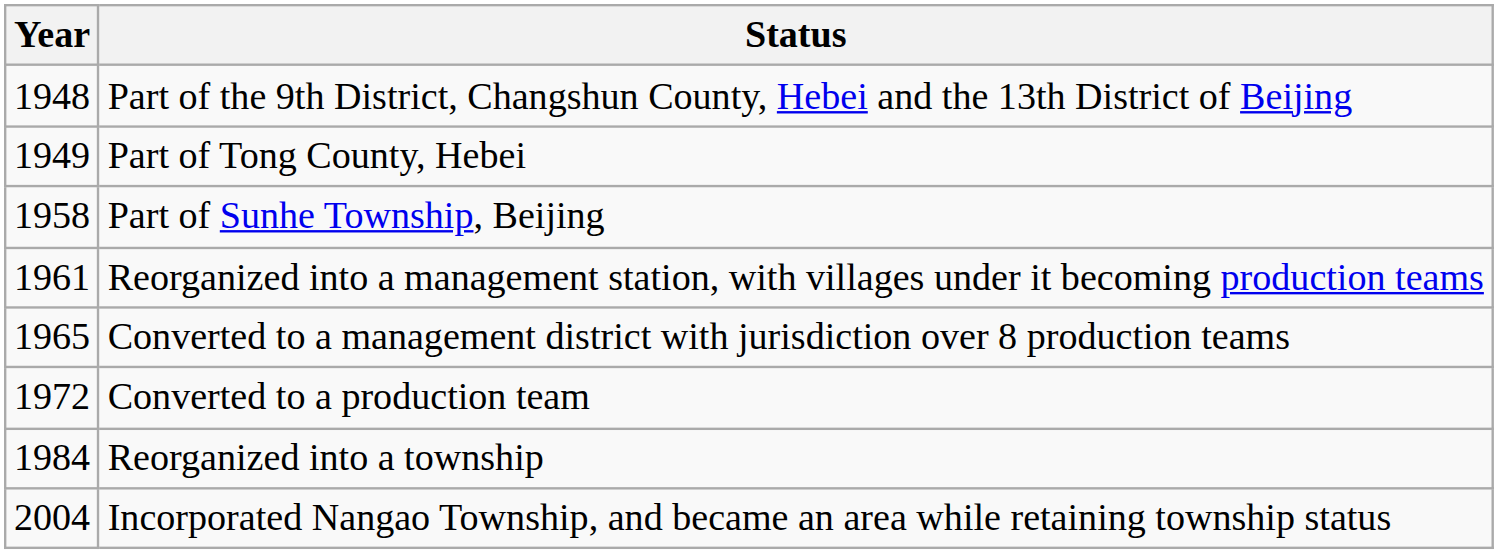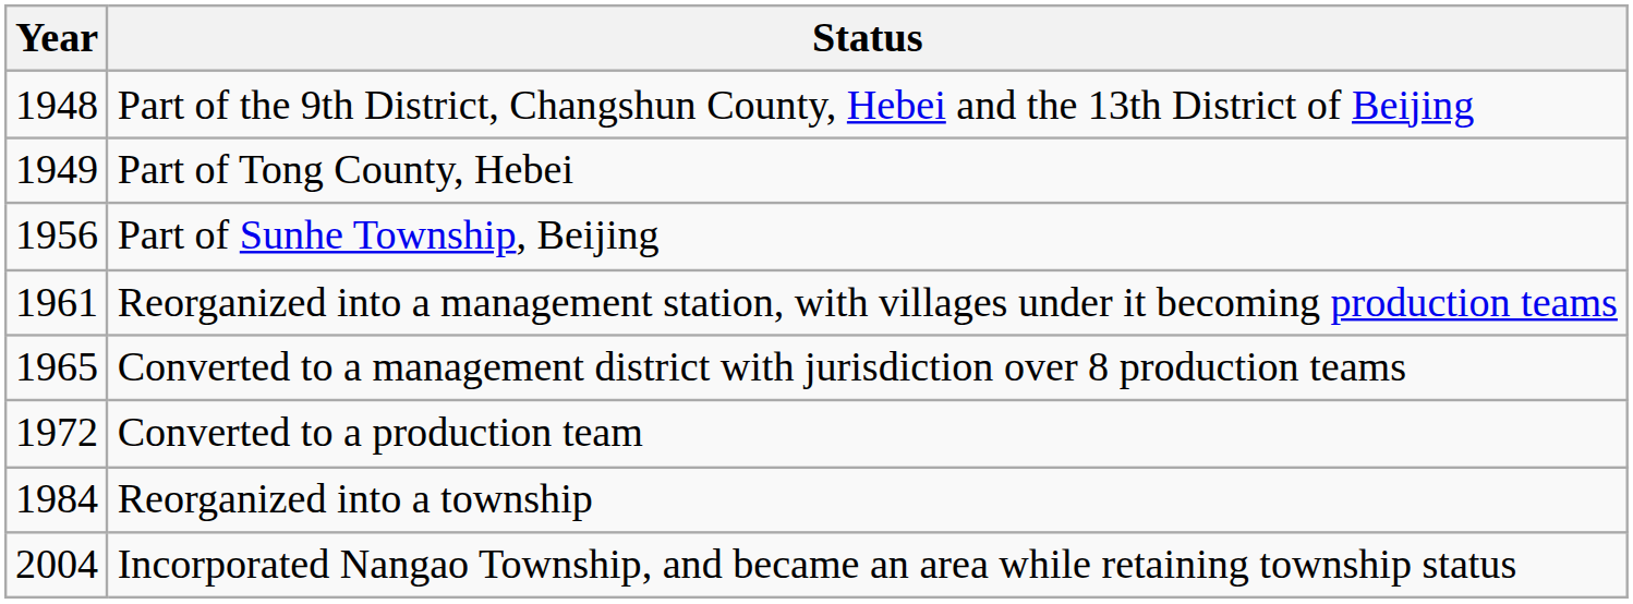 <table class="wikitable">
 <tr>
 <th>Year</th>
 <th>Status</th>
 </tr>
 <tr>
 <td>1948</td>
 <td>Part of the 9th District, Changshun County, <a href='#'>Hebei</a> and the 13th District of <a href='#'>Beijing</a></td>
 </tr>
 <tr>
 <td>1949</td>
 <td>Part of Tong County, Hebei</td>
 </tr>
 <tr>
-<td>1958</td>
+<td>1956</td>
 <td>Part of <a href='#'>Sunhe Township</a>, Beijing</td>
 </tr>
 <tr>
 <td>1961</td>
 <td>Reorganized into a management station, with villages under it becoming <a href='#'>production teams</a></td>
 </tr>
 <tr>
 <td>1965</td>
 <td>Converted to a management district with jurisdiction over 8 production teams</td>
 </tr>
 <tr>
 <td>1972</td>
 <td>Converted to a production team</td>
 </tr>
 <tr>
 <td>1984</td>
 <td>Reorganized into a township</td>
 </tr>
 <tr>
 <td>2004</td>
 <td>Incorporated Nangao Township, and became an area while retaining township status</td>
 </tr>
 </table>
